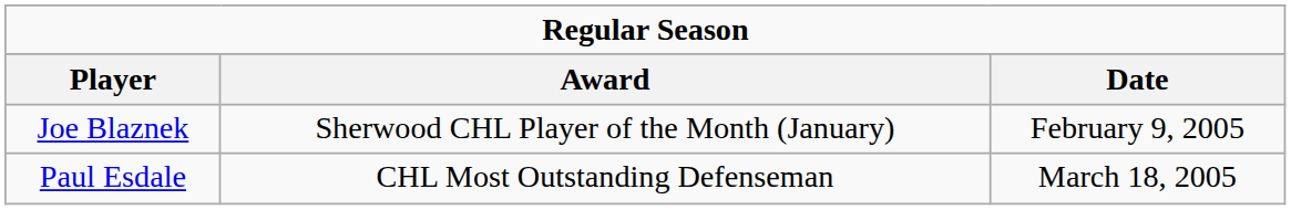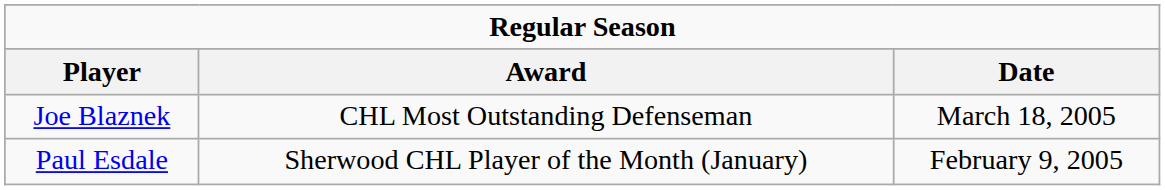 <table class="wikitable" width="52%">
 <tr>
 <td colspan="10" align="center"><strong>Regular Season</strong></td>
 </tr>
 <tr>
 <th>Player</th>
 <th>Award</th>
 <th>Date</th>
 </tr>
 <tr style="text-align:center;">
 <td><a href='#'>Joe Blaznek</a></td>
+<td>CHL Most Outstanding Defenseman</td>
+<td>March 18, 2005</td>
+</tr>
+<tr style="text-align:center;">
+<td><a href='#'>Paul Esdale</a></td>
 <td>Sherwood CHL Player of the Month (January)</td>
 <td>February 9, 2005</td>
 </tr>
-<tr style="text-align:center;">
-<td><a href='#'>Paul Esdale</a></td>
-<td>CHL Most Outstanding Defenseman</td>
-<td>March 18, 2005</td>
-</tr>
 </table>
